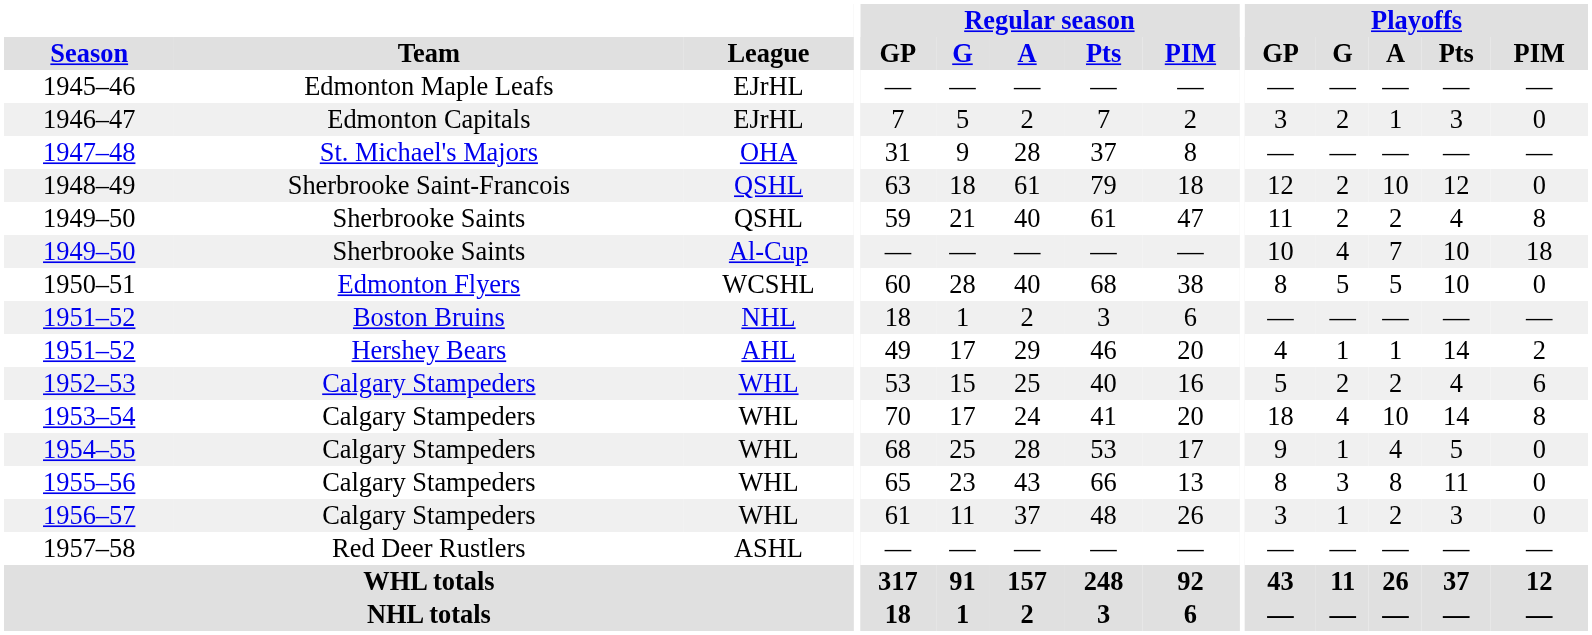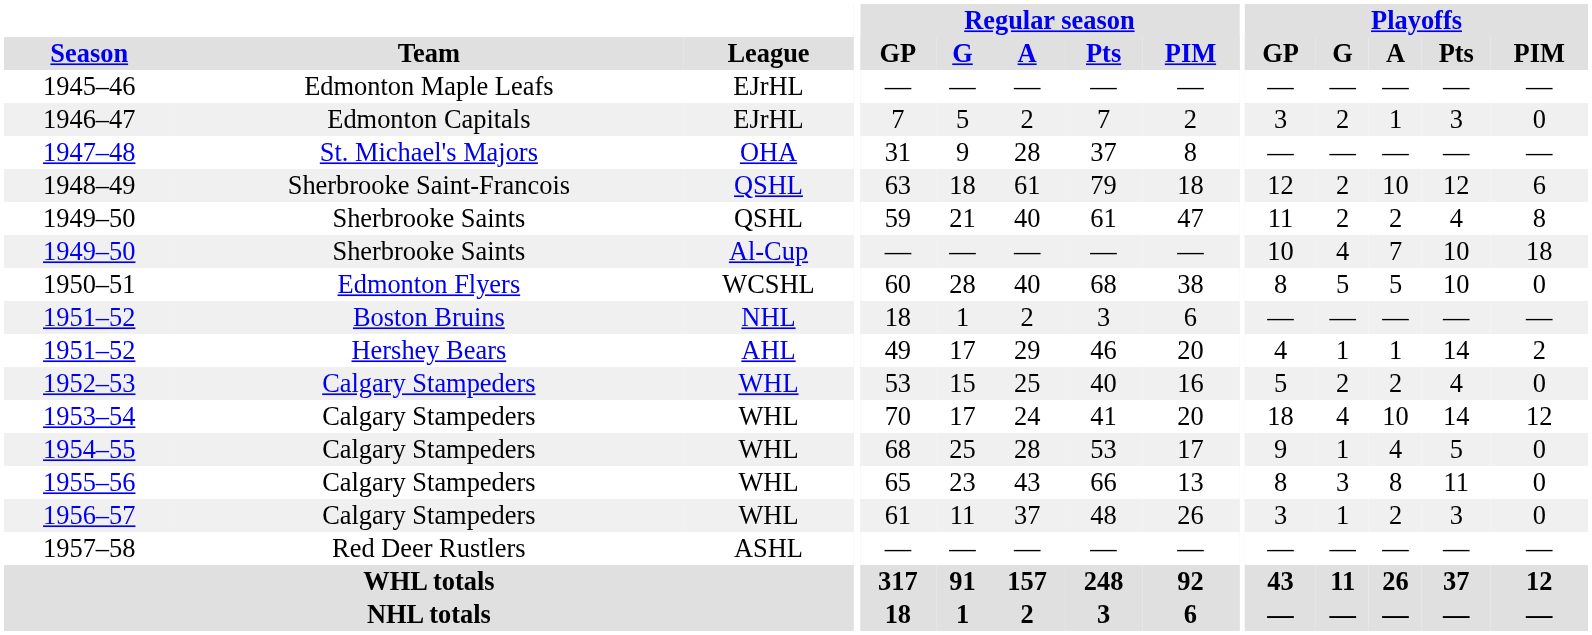 <table border="0" cellpadding="1" cellspacing="0" style="text-align:center; width:60em">
 <tr bgcolor="#e0e0e0">
 <th colspan="3" bgcolor="#ffffff"></th>
 <th rowspan="100" bgcolor="#ffffff"></th>
 <th colspan="5"><a href='#'>Regular season</a></th>
 <th rowspan="100" bgcolor="#ffffff"></th>
 <th colspan="5"><a href='#'>Playoffs</a></th>
 </tr>
 <tr bgcolor="#e0e0e0">
 <th><a href='#'>Season</a></th>
 <th>Team</th>
 <th>League</th>
 <th>GP</th>
 <th><a href='#'>G</a></th>
 <th><a href='#'>A</a></th>
 <th><a href='#'>Pts</a></th>
 <th><a href='#'>PIM</a></th>
 <th>GP</th>
 <th>G</th>
 <th>A</th>
 <th>Pts</th>
 <th>PIM</th>
 </tr>
 <tr>
 <td>1945–46</td>
 <td>Edmonton Maple Leafs</td>
 <td>EJrHL</td>
 <td>—</td>
 <td>—</td>
 <td>—</td>
 <td>—</td>
 <td>—</td>
 <td>—</td>
 <td>—</td>
 <td>—</td>
 <td>—</td>
 <td>—</td>
 </tr>
 <tr bgcolor="#f0f0f0">
 <td>1946–47</td>
 <td>Edmonton Capitals</td>
 <td>EJrHL</td>
 <td>7</td>
 <td>5</td>
 <td>2</td>
 <td>7</td>
 <td>2</td>
 <td>3</td>
 <td>2</td>
 <td>1</td>
 <td>3</td>
 <td>0</td>
 </tr>
 <tr>
 <td><a href='#'>1947–48</a></td>
 <td><a href='#'>St. Michael's Majors</a></td>
 <td><a href='#'>OHA</a></td>
 <td>31</td>
 <td>9</td>
 <td>28</td>
 <td>37</td>
 <td>8</td>
 <td>—</td>
 <td>—</td>
 <td>—</td>
 <td>—</td>
 <td>—</td>
 </tr>
 <tr bgcolor="#f0f0f0">
 <td>1948–49</td>
 <td>Sherbrooke Saint-Francois</td>
 <td><a href='#'>QSHL</a></td>
 <td>63</td>
 <td>18</td>
 <td>61</td>
 <td>79</td>
 <td>18</td>
 <td>12</td>
 <td>2</td>
 <td>10</td>
 <td>12</td>
-<td>0</td>
+<td>6</td>
 </tr>
 <tr>
 <td>1949–50</td>
 <td>Sherbrooke Saints</td>
 <td>QSHL</td>
 <td>59</td>
 <td>21</td>
 <td>40</td>
 <td>61</td>
 <td>47</td>
 <td>11</td>
 <td>2</td>
 <td>2</td>
 <td>4</td>
 <td>8</td>
 </tr>
 <tr bgcolor="#f0f0f0">
 <td><a href='#'>1949–50</a></td>
 <td>Sherbrooke Saints</td>
 <td><a href='#'>Al-Cup</a></td>
 <td>—</td>
 <td>—</td>
 <td>—</td>
 <td>—</td>
 <td>—</td>
 <td>10</td>
 <td>4</td>
 <td>7</td>
 <td>10</td>
 <td>18</td>
 </tr>
 <tr>
 <td>1950–51</td>
 <td><a href='#'>Edmonton Flyers</a></td>
 <td>WCSHL</td>
 <td>60</td>
 <td>28</td>
 <td>40</td>
 <td>68</td>
 <td>38</td>
 <td>8</td>
 <td>5</td>
 <td>5</td>
 <td>10</td>
 <td>0</td>
 </tr>
 <tr bgcolor="#f0f0f0">
 <td><a href='#'>1951–52</a></td>
 <td><a href='#'>Boston Bruins</a></td>
 <td><a href='#'>NHL</a></td>
 <td>18</td>
 <td>1</td>
 <td>2</td>
 <td>3</td>
 <td>6</td>
 <td>—</td>
 <td>—</td>
 <td>—</td>
 <td>—</td>
 <td>—</td>
 </tr>
 <tr>
 <td><a href='#'>1951–52</a></td>
 <td><a href='#'>Hershey Bears</a></td>
 <td><a href='#'>AHL</a></td>
 <td>49</td>
 <td>17</td>
 <td>29</td>
 <td>46</td>
 <td>20</td>
 <td>4</td>
 <td>1</td>
 <td>1</td>
 <td>14</td>
 <td>2</td>
 </tr>
 <tr bgcolor="#f0f0f0">
 <td><a href='#'>1952–53</a></td>
 <td><a href='#'>Calgary Stampeders</a></td>
 <td><a href='#'>WHL</a></td>
 <td>53</td>
 <td>15</td>
 <td>25</td>
 <td>40</td>
 <td>16</td>
 <td>5</td>
 <td>2</td>
 <td>2</td>
 <td>4</td>
-<td>6</td>
+<td>0</td>
 </tr>
 <tr>
 <td><a href='#'>1953–54</a></td>
 <td>Calgary Stampeders</td>
 <td>WHL</td>
 <td>70</td>
 <td>17</td>
 <td>24</td>
 <td>41</td>
 <td>20</td>
 <td>18</td>
 <td>4</td>
 <td>10</td>
 <td>14</td>
-<td>8</td>
+<td>12</td>
 </tr>
 <tr bgcolor="#f0f0f0">
 <td><a href='#'>1954–55</a></td>
 <td>Calgary Stampeders</td>
 <td>WHL</td>
 <td>68</td>
 <td>25</td>
 <td>28</td>
 <td>53</td>
 <td>17</td>
 <td>9</td>
 <td>1</td>
 <td>4</td>
 <td>5</td>
 <td>0</td>
 </tr>
 <tr>
 <td><a href='#'>1955–56</a></td>
 <td>Calgary Stampeders</td>
 <td>WHL</td>
 <td>65</td>
 <td>23</td>
 <td>43</td>
 <td>66</td>
 <td>13</td>
 <td>8</td>
 <td>3</td>
 <td>8</td>
 <td>11</td>
 <td>0</td>
 </tr>
 <tr bgcolor="#f0f0f0">
 <td><a href='#'>1956–57</a></td>
 <td>Calgary Stampeders</td>
 <td>WHL</td>
 <td>61</td>
 <td>11</td>
 <td>37</td>
 <td>48</td>
 <td>26</td>
 <td>3</td>
 <td>1</td>
 <td>2</td>
 <td>3</td>
 <td>0</td>
 </tr>
 <tr>
 <td>1957–58</td>
 <td>Red Deer Rustlers</td>
 <td>ASHL</td>
 <td>—</td>
 <td>—</td>
 <td>—</td>
 <td>—</td>
 <td>—</td>
 <td>—</td>
 <td>—</td>
 <td>—</td>
 <td>—</td>
 <td>—</td>
 </tr>
 <tr bgcolor="#e0e0e0">
 <th colspan="3">WHL totals</th>
 <th>317</th>
 <th>91</th>
 <th>157</th>
 <th>248</th>
 <th>92</th>
 <th>43</th>
 <th>11</th>
 <th>26</th>
 <th>37</th>
 <th>12</th>
 </tr>
 <tr bgcolor="#e0e0e0">
 <th colspan="3">NHL totals</th>
 <th>18</th>
 <th>1</th>
 <th>2</th>
 <th>3</th>
 <th>6</th>
 <th>—</th>
 <th>—</th>
 <th>—</th>
 <th>—</th>
 <th>—</th>
 </tr>
 </table>
